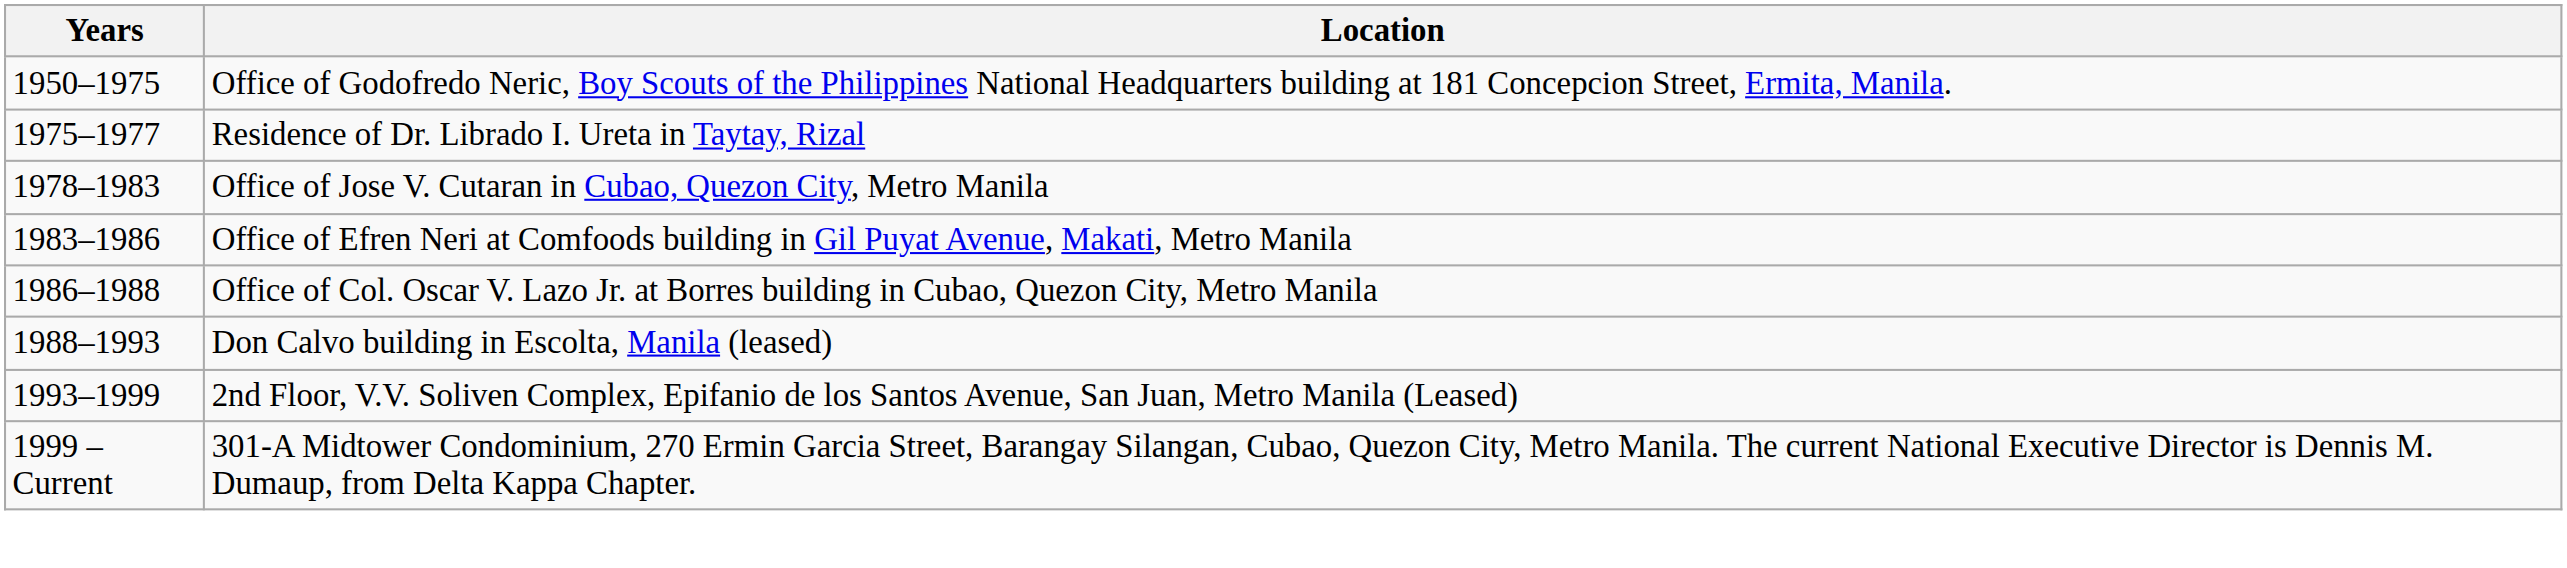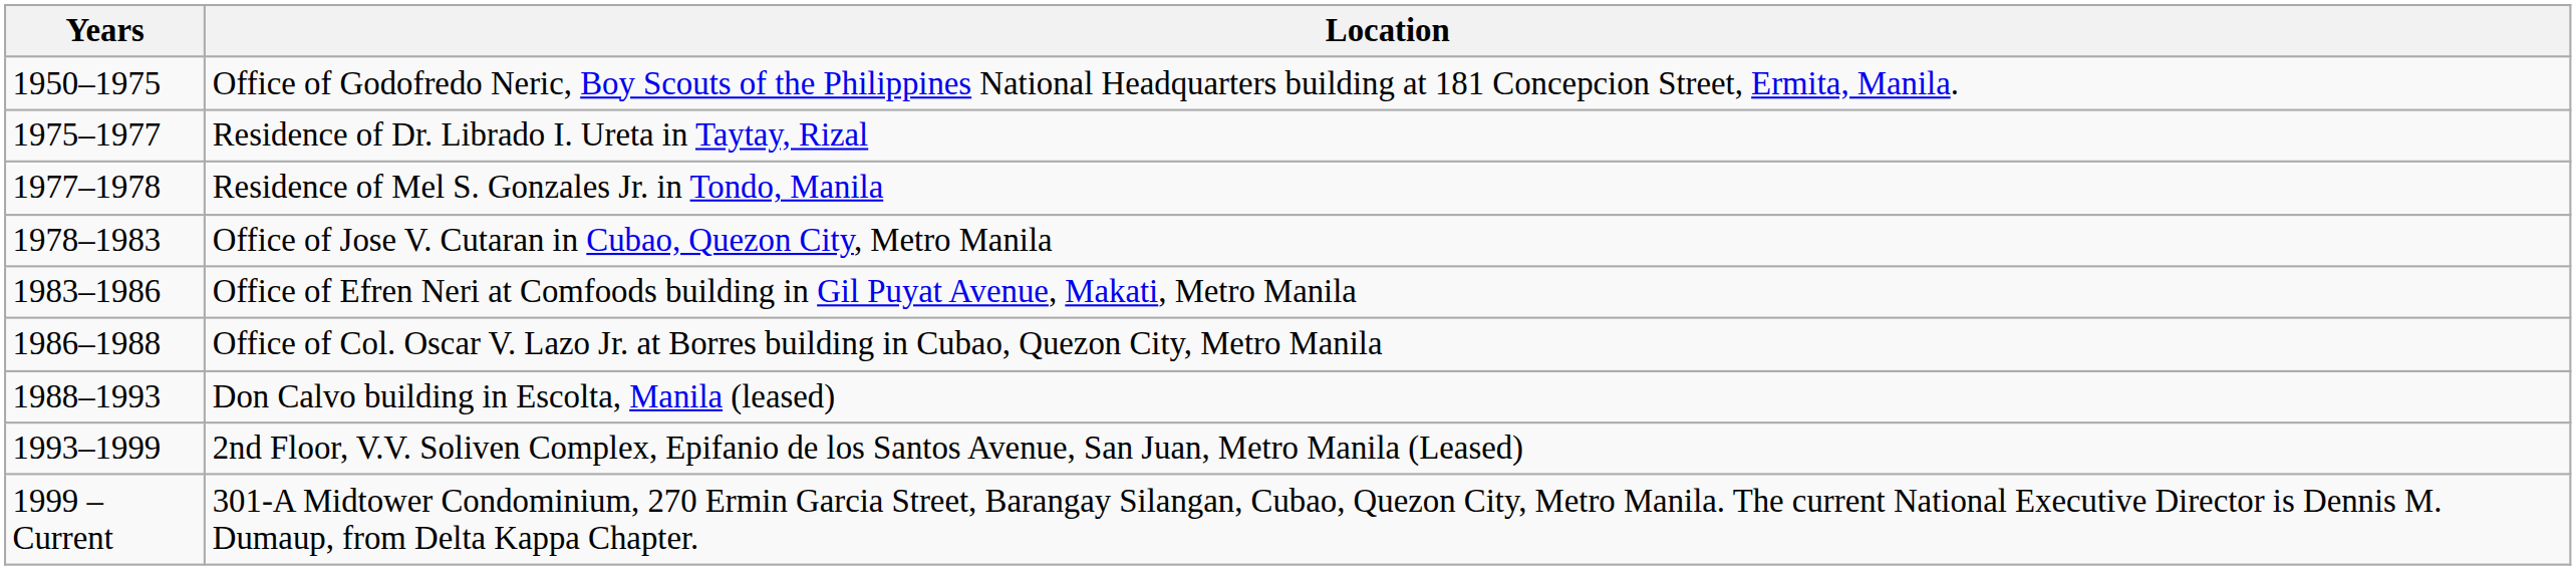 <table class="wikitable">
 <tr>
 <th>Years</th>
 <th>Location</th>
 </tr>
 <tr>
 <td>1950–1975</td>
 <td>Office of Godofredo Neric, <a href='#'>Boy Scouts of the Philippines</a> National Headquarters building at 181 Concepcion Street, <a href='#'>Ermita, Manila</a>.</td>
 </tr>
 <tr>
 <td>1975–1977</td>
 <td>Residence of Dr. Librado I. Ureta in <a href='#'>Taytay, Rizal</a></td>
+</tr>
+<tr>
+<td>1977–1978</td>
+<td>Residence of Mel S. Gonzales Jr. in <a href='#'>Tondo, Manila</a></td>
 </tr>
 <tr>
 <td>1978–1983</td>
 <td>Office of Jose V. Cutaran in <a href='#'>Cubao, Quezon City</a>, Metro Manila</td>
 </tr>
 <tr>
 <td>1983–1986</td>
 <td>Office of Efren Neri at Comfoods building in <a href='#'>Gil Puyat Avenue</a>, <a href='#'>Makati</a>, Metro Manila</td>
 </tr>
 <tr>
 <td>1986–1988</td>
 <td>Office of Col. Oscar V. Lazo Jr. at Borres building in Cubao, Quezon City, Metro Manila</td>
 </tr>
 <tr>
 <td>1988–1993</td>
 <td>Don Calvo building in Escolta, <a href='#'>Manila</a> (leased)</td>
 </tr>
 <tr>
 <td>1993–1999</td>
 <td>2nd Floor, V.V. Soliven Complex, Epifanio de los Santos Avenue, San Juan, Metro Manila (Leased)</td>
 </tr>
 <tr>
 <td>1999 – Current</td>
 <td>301-A Midtower Condominium, 270 Ermin Garcia Street, Barangay Silangan, Cubao, Quezon City, Metro Manila. The current National Executive Director is Dennis M. Dumaup, from Delta Kappa Chapter.</td>
 </tr>
 </table>
